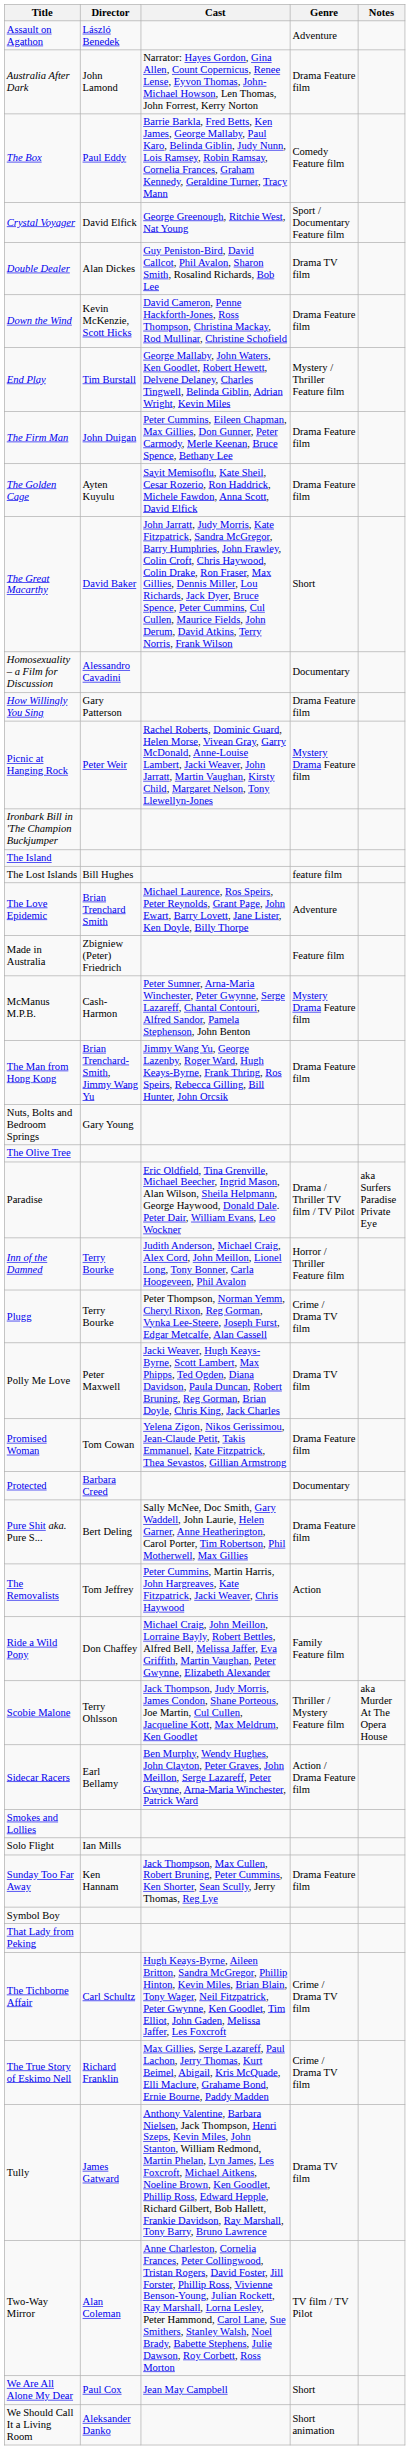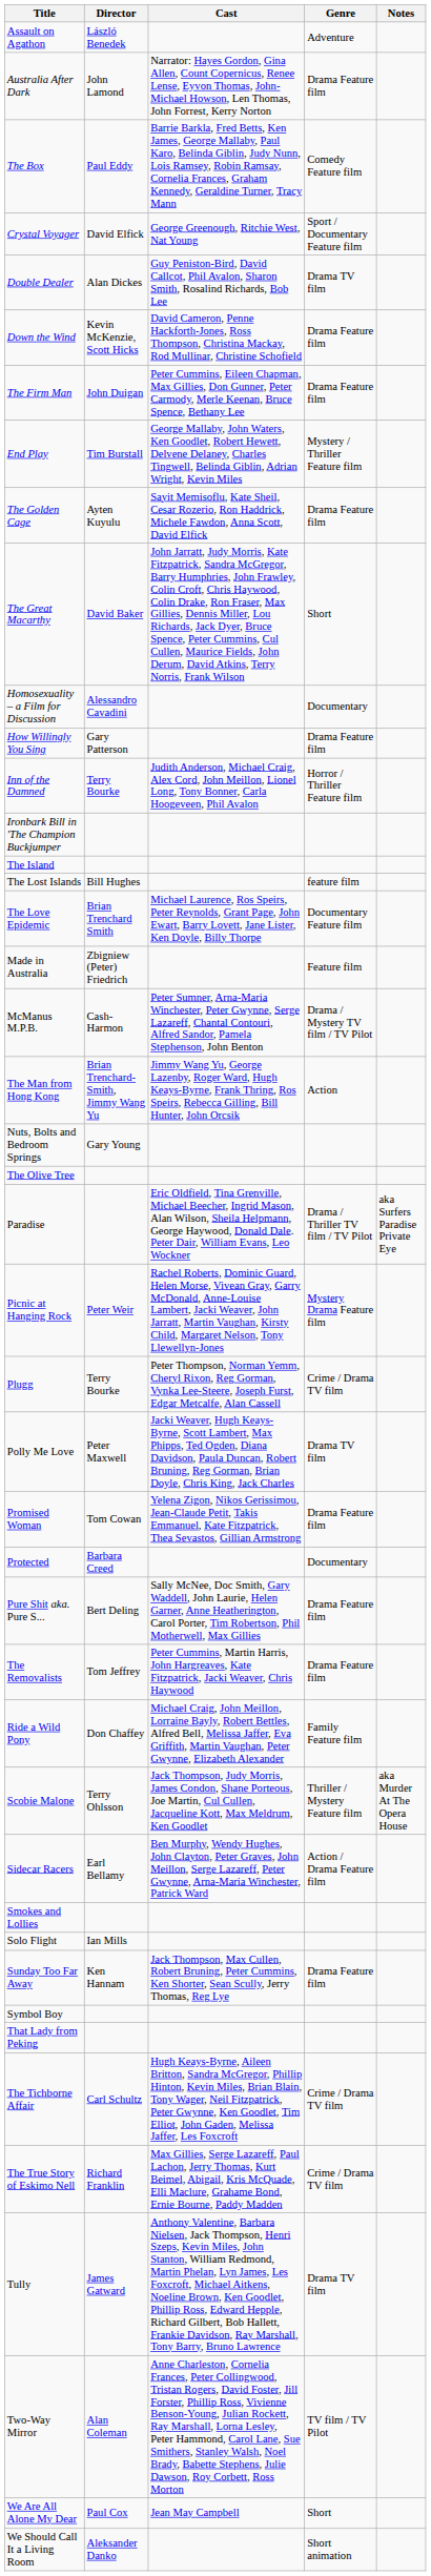 <table class="wikitable">
 <tr>
 <th>Title</th>
 <th>Director</th>
 <th>Cast</th>
 <th>Genre</th>
 <th>Notes</th>
 </tr>
 <tr>
 <td><a href='#'>Assault on Agathon</a></td>
 <td><a href='#'>László Benedek</a></td>
 <td></td>
 <td>Adventure</td>
 <td></td>
 </tr>
 <tr>
 <td><em>Australia After Dark</em></td>
 <td>John Lamond</td>
 <td>Narrator: <a href='#'>Hayes Gordon</a>, <a href='#'>Gina Allen</a>, <a href='#'>Count Copernicus</a>, <a href='#'>Renee Lense</a>, <a href='#'>Eyvon Thomas</a>, <a href='#'>John-Michael Howson</a>, Len Thomas, John Forrest, Kerry Norton</td>
 <td>Drama Feature film</td>
 <td></td>
 </tr>
 <tr>
 <td><em><a href='#'>The Box</a></em></td>
 <td><a href='#'>Paul Eddy</a></td>
 <td><a href='#'>Barrie Barkla</a>, <a href='#'>Fred Betts</a>, <a href='#'>Ken James</a>, <a href='#'>George Mallaby</a>, <a href='#'>Paul Karo</a>, <a href='#'>Belinda Giblin</a>, <a href='#'>Judy Nunn</a>, <a href='#'>Lois Ramsey</a>, <a href='#'>Robin Ramsay</a>, <a href='#'>Cornelia Frances</a>, <a href='#'>Graham Kennedy</a>, <a href='#'>Geraldine Turner</a>, <a href='#'>Tracy Mann</a></td>
 <td>Comedy Feature film</td>
 <td></td>
 </tr>
 <tr>
 <td><em><a href='#'>Crystal Voyager</a></em></td>
 <td>David Elfick</td>
 <td><a href='#'>George Greenough</a>, <a href='#'>Ritchie West</a>, <a href='#'>Nat Young</a></td>
 <td>Sport / Documentary Feature film</td>
 <td></td>
 </tr>
 <tr>
 <td><em><a href='#'>Double Dealer</a></em></td>
 <td>Alan Dickes</td>
 <td><a href='#'>Guy Peniston-Bird</a>, <a href='#'>David Callcot</a>, <a href='#'>Phil Avalon</a>, <a href='#'>Sharon Smith</a>, Rosalind Richards, <a href='#'>Bob Lee</a></td>
 <td>Drama TV film</td>
 <td></td>
 </tr>
 <tr>
 <td><em><a href='#'>Down the Wind</a></em></td>
 <td>Kevin McKenzie, <a href='#'>Scott Hicks</a></td>
 <td><a href='#'>David Cameron</a>, <a href='#'>Penne Hackforth-Jones</a>, <a href='#'>Ross Thompson</a>, <a href='#'>Christina Mackay</a>, <a href='#'>Rod Mullinar</a>, <a href='#'>Christine Schofield</a></td>
 <td>Drama Feature film</td>
 <td></td>
 </tr>
 <tr>
+<td><em><a href='#'>The Firm Man</a></em></td>
+<td><a href='#'>John Duigan</a></td>
+<td><a href='#'>Peter Cummins</a>, <a href='#'>Eileen Chapman</a>, <a href='#'>Max Gillies</a>, <a href='#'>Don Gunner</a>, <a href='#'>Peter Carmody</a>, <a href='#'>Merle Keenan</a>, <a href='#'>Bruce Spence</a>, <a href='#'>Bethany Lee</a></td>
+<td>Drama Feature film</td>
+<td></td>
+</tr>
+<tr>
 <td><em><a href='#'>End Play</a></em></td>
 <td><a href='#'>Tim Burstall</a></td>
 <td><a href='#'>George Mallaby</a>, <a href='#'>John Waters</a>, <a href='#'>Ken Goodlet</a>, <a href='#'>Robert Hewett</a>, <a href='#'>Delvene Delaney</a>, <a href='#'>Charles Tingwell</a>, <a href='#'>Belinda Giblin</a>, <a href='#'>Adrian Wright</a>, <a href='#'>Kevin Miles</a></td>
 <td>Mystery / Thriller Feature film</td>
-<td></td>
-</tr>
-<tr>
-<td><em><a href='#'>The Firm Man</a></em></td>
-<td><a href='#'>John Duigan</a></td>
-<td><a href='#'>Peter Cummins</a>, <a href='#'>Eileen Chapman</a>, <a href='#'>Max Gillies</a>, <a href='#'>Don Gunner</a>, <a href='#'>Peter Carmody</a>, <a href='#'>Merle Keenan</a>, <a href='#'>Bruce Spence</a>, <a href='#'>Bethany Lee</a></td>
-<td>Drama Feature film</td>
 <td></td>
 </tr>
 <tr>
 <td><em><a href='#'>The Golden Cage</a></em></td>
 <td>Ayten Kuyulu</td>
 <td><a href='#'>Sayit Memisoflu</a>, <a href='#'>Kate Sheil</a>, <a href='#'>Cesar Rozerio</a>, <a href='#'>Ron Haddrick</a>, <a href='#'>Michele Fawdon</a>, <a href='#'>Anna Scott</a>, <a href='#'>David Elfick</a></td>
 <td>Drama Feature film</td>
 <td></td>
 </tr>
 <tr>
 <td><em><a href='#'>The Great Macarthy</a></em></td>
 <td><a href='#'>David Baker</a></td>
 <td><a href='#'>John Jarratt</a>, <a href='#'>Judy Morris</a>, <a href='#'>Kate Fitzpatrick</a>, <a href='#'>Sandra McGregor</a>, <a href='#'>Barry Humphries</a>, <a href='#'>John Frawley</a>, <a href='#'>Colin Croft</a>, <a href='#'>Chris Haywood</a>, <a href='#'>Colin Drake</a>, <a href='#'>Ron Fraser</a>, <a href='#'>Max Gillies</a>, <a href='#'>Dennis Miller</a>, <a href='#'>Lou Richards</a>, <a href='#'>Jack Dyer</a>, <a href='#'>Bruce Spence</a>, <a href='#'>Peter Cummins</a>, <a href='#'>Cul Cullen</a>, <a href='#'>Maurice Fields</a>, <a href='#'>John Derum</a>, <a href='#'>David Atkins</a>, <a href='#'>Terry Norris</a>, <a href='#'>Frank Wilson</a></td>
 <td>Short</td>
 <td></td>
 </tr>
 <tr>
 <td><em>Homosexuality – a Film for Discussion </em></td>
 <td><a href='#'>Alessandro Cavadini</a></td>
 <td></td>
 <td>Documentary</td>
 <td></td>
 </tr>
 <tr>
 <td><em><a href='#'>How Willingly You Sing</a></em></td>
 <td>Gary Patterson</td>
 <td></td>
 <td>Drama Feature film</td>
 <td></td>
 </tr>
 <tr>
-<td></em><a href='#'>Picnic at Hanging Rock</a><em></td>
-<td><a href='#'>Peter Weir</a></td>
-<td><a href='#'>Rachel Roberts</a>, <a href='#'>Dominic Guard</a>, <a href='#'>Helen Morse</a>, <a href='#'>Vivean Gray</a>, <a href='#'>Garry McDonald</a>, <a href='#'>Anne-Louise Lambert</a>, <a href='#'>Jacki Weaver</a>, <a href='#'>John Jarratt</a>, <a href='#'>Martin Vaughan</a>, <a href='#'>Kirsty Child</a>, <a href='#'>Margaret Nelson</a>, <a href='#'>Tony Llewellyn-Jones</a></td>
-<td><a href='#'>Mystery</a> <a href='#'>Drama</a> Feature film</td>
+<td><em><a href='#'>Inn of the Damned</a></em></td>
+<td><a href='#'>Terry Bourke</a></td>
+<td><a href='#'>Judith Anderson</a>, <a href='#'>Michael Craig</a>, <a href='#'>Alex Cord</a>, <a href='#'>John Meillon</a>, <a href='#'>Lionel Long</a>, <a href='#'>Tony Bonner</a>, <a href='#'>Carla Hoogeveen</a>, <a href='#'>Phil Avalon</a></td>
+<td>Horror / Thriller Feature film</td>
 <td></td>
 </tr>
 <tr>
 <td><em>Ironbark Bill in 'The Champion Buckjumper<strong></td>
 <td></td>
 <td></td>
 <td></td>
 <td></td>
 </tr>
 <tr>
 <td></em><a href='#'>The Island</a><em></td>
 <td></td>
 <td></td>
 <td></td>
 <td></td>
 </tr>
 <tr>
 <td></em>The Lost Islands<em></td>
 <td>Bill Hughes</td>
 <td></td>
 <td>feature film</td>
 <td></td>
 </tr>
 <tr>
 <td></em><a href='#'>The Love Epidemic</a><em></td>
 <td><a href='#'>Brian Trenchard Smith</a></td>
 <td><a href='#'>Michael Laurence</a>, <a href='#'>Ros Speirs</a>, <a href='#'>Peter Reynolds</a>, <a href='#'>Grant Page</a>, <a href='#'>John Ewart</a>, <a href='#'>Barry Lovett</a>, <a href='#'>Jane Lister</a>, <a href='#'>Ken Doyle</a>, <a href='#'>Billy Thorpe</a></td>
-<td>Adventure</td>
+<td>Documentary Feature film</td>
 <td></td>
 </tr>
 <tr>
 <td></em>Made in Australia<em></td>
 <td>Zbigniew (Peter) Friedrich</td>
 <td></td>
 <td>Feature film</td>
 <td></td>
 </tr>
 <tr>
 <td></em>McManus M.P.B.<em></td>
 <td>Cash-Harmon</td>
 <td><a href='#'>Peter Sumner</a>, <a href='#'>Arna-Maria Winchester</a>, <a href='#'>Peter Gwynne</a>, <a href='#'>Serge Lazareff</a>, <a href='#'>Chantal Contouri</a>, <a href='#'>Alfred Sandor</a>, <a href='#'>Pamela Stephenson</a>, John Benton</td>
-<td><a href='#'>Mystery</a> <a href='#'>Drama</a> Feature film</td>
+<td>Drama / Mystery TV film / TV Pilot</td>
 <td></td>
 </tr>
 <tr>
 <td></em><a href='#'>The Man from Hong Kong</a><em></td>
 <td><a href='#'>Brian Trenchard-Smith</a>, <a href='#'>Jimmy Wang Yu</a></td>
 <td><a href='#'>Jimmy Wang Yu</a>, <a href='#'>George Lazenby</a>, <a href='#'>Roger Ward</a>, <a href='#'>Hugh Keays-Byrne</a>, <a href='#'>Frank Thring</a>, <a href='#'>Ros Speirs</a>, <a href='#'>Rebecca Gilling</a>, <a href='#'>Bill Hunter</a>, <a href='#'>John Orcsik</a></td>
-<td>Drama Feature film</td>
+<td>Action</td>
 <td></td>
 </tr>
 <tr>
 <td></em>Nuts, Bolts and Bedroom Springs<em></td>
 <td>Gary Young</td>
 <td></td>
 <td></td>
 <td></td>
 </tr>
 <tr>
 <td></em><a href='#'>The Olive Tree</a><em></td>
 <td></td>
 <td></td>
 <td></td>
 <td></td>
 </tr>
 <tr>
 <td></em>Paradise<em></td>
 <td></td>
 <td><a href='#'>Eric Oldfield</a>, <a href='#'>Tina Grenville</a>, <a href='#'>Michael Beecher</a>, <a href='#'>Ingrid Mason</a>, Alan Wilson, <a href='#'>Sheila Helpmann</a>, George Haywood, <a href='#'>Donald Dale</a>. <a href='#'>Peter Dair</a>, <a href='#'>William Evans</a>, <a href='#'>Leo Wockner</a></td>
 <td>Drama / Thriller TV film / TV Pilot</td>
 <td>aka Surfers Paradise Private Eye</td>
 </tr>
 <tr>
-<td><em><a href='#'>Inn of the Damned</a></em></td>
-<td><a href='#'>Terry Bourke</a></td>
-<td><a href='#'>Judith Anderson</a>, <a href='#'>Michael Craig</a>, <a href='#'>Alex Cord</a>, <a href='#'>John Meillon</a>, <a href='#'>Lionel Long</a>, <a href='#'>Tony Bonner</a>, <a href='#'>Carla Hoogeveen</a>, <a href='#'>Phil Avalon</a></td>
-<td>Horror / Thriller Feature film</td>
+<td></em><a href='#'>Picnic at Hanging Rock</a><em></td>
+<td><a href='#'>Peter Weir</a></td>
+<td><a href='#'>Rachel Roberts</a>, <a href='#'>Dominic Guard</a>, <a href='#'>Helen Morse</a>, <a href='#'>Vivean Gray</a>, <a href='#'>Garry McDonald</a>, <a href='#'>Anne-Louise Lambert</a>, <a href='#'>Jacki Weaver</a>, <a href='#'>John Jarratt</a>, <a href='#'>Martin Vaughan</a>, <a href='#'>Kirsty Child</a>, <a href='#'>Margaret Nelson</a>, <a href='#'>Tony Llewellyn-Jones</a></td>
+<td><a href='#'>Mystery</a> <a href='#'>Drama</a> Feature film</td>
 <td></td>
 </tr>
 <tr>
 <td></em><a href='#'>Plugg</a><em></td>
 <td>Terry Bourke</td>
 <td>Peter Thompson, <a href='#'>Norman Yemm</a>, <a href='#'>Cheryl Rixon</a>, <a href='#'>Reg Gorman</a>, <a href='#'>Vynka Lee-Steere</a>, <a href='#'>Joseph Furst</a>, <a href='#'>Edgar Metcalfe</a>, <a href='#'>Alan Cassell</a></td>
 <td>Crime / Drama TV film</td>
 <td></td>
 </tr>
 <tr>
 <td></em>Polly Me Love<em></td>
 <td>Peter Maxwell</td>
 <td><a href='#'>Jacki Weaver</a>, <a href='#'>Hugh Keays-Byrne</a>, <a href='#'>Scott Lambert</a>, <a href='#'>Max Phipps</a>, <a href='#'>Ted Ogden</a>, <a href='#'>Diana Davidson</a>, <a href='#'>Paula Duncan</a>, <a href='#'>Robert Bruning</a>, <a href='#'>Reg Gorman</a>, <a href='#'>Brian Doyle</a>, <a href='#'>Chris King</a>, <a href='#'>Jack Charles</a></td>
 <td>Drama TV film</td>
 </tr>
 <tr>
 <td></em><a href='#'>Promised Woman</a><em></td>
 <td>Tom Cowan</td>
 <td><a href='#'>Yelena Zigon</a>, <a href='#'>Nikos Gerissimou</a>, <a href='#'>Jean-Claude Petit</a>, <a href='#'>Takis Emmanuel</a>, <a href='#'>Kate Fitzpatrick</a>, <a href='#'>Thea Sevastos</a>, <a href='#'>Gillian Armstrong</a></td>
 <td>Drama Feature film</td>
 <td></td>
 </tr>
 <tr>
 <td></em><a href='#'>Protected</a><em></td>
 <td><a href='#'>Barbara Creed</a></td>
 <td></td>
 <td>Documentary</td>
 <td></td>
 </tr>
 <tr>
 <td></em><a href='#'>Pure Shit</a><em> aka. </em>Pure S...<em></td>
 <td>Bert Deling</td>
 <td>Sally McNee, Doc Smith, <a href='#'>Gary Waddell</a>, John Laurie, <a href='#'>Helen Garner</a>, <a href='#'>Anne Heatherington</a>, Carol Porter, <a href='#'>Tim Robertson</a>, <a href='#'>Phil Motherwell</a>, <a href='#'>Max Gillies</a></td>
 <td>Drama Feature film</td>
 <td></td>
 </tr>
 <tr>
 <td></em><a href='#'>The Removalists</a><em></td>
 <td>Tom Jeffrey</td>
 <td><a href='#'>Peter Cummins</a>, Martin Harris, <a href='#'>John Hargreaves</a>, <a href='#'>Kate Fitzpatrick</a>, <a href='#'>Jacki Weaver</a>, <a href='#'>Chris Haywood</a></td>
-<td>Action</td>
+<td>Drama Feature film</td>
 <td></td>
 </tr>
 <tr>
 <td></em><a href='#'>Ride a Wild Pony</a><em></td>
 <td>Don Chaffey</td>
 <td><a href='#'>Michael Craig</a>, <a href='#'>John Meillon</a>, <a href='#'>Lorraine Bayly</a>, <a href='#'>Robert Bettles</a>, Alfred Bell, <a href='#'>Melissa Jaffer</a>, <a href='#'>Eva Griffith</a>, <a href='#'>Martin Vaughan</a>, <a href='#'>Peter Gwynne</a>, <a href='#'>Elizabeth Alexander</a></td>
 <td>Family Feature film</td>
 <td></td>
 </tr>
 <tr>
 <td></em><a href='#'>Scobie Malone</a><em></td>
 <td>Terry Ohlsson</td>
 <td><a href='#'>Jack Thompson</a>, <a href='#'>Judy Morris</a>, <a href='#'>James Condon</a>, <a href='#'>Shane Porteous</a>, Joe Martin, <a href='#'>Cul Cullen</a>, <a href='#'>Jacqueline Kott</a>, <a href='#'>Max Meldrum</a>, <a href='#'>Ken Goodlet</a></td>
 <td>Thriller / Mystery Feature film</td>
 <td> aka Murder At The Opera House</td>
 </tr>
 <tr>
 <td></em><a href='#'>Sidecar Racers</a><em></td>
 <td>Earl Bellamy</td>
 <td><a href='#'>Ben Murphy</a>, <a href='#'>Wendy Hughes</a>, <a href='#'>John Clayton</a>, <a href='#'>Peter Graves</a>, <a href='#'>John Meillon</a>, <a href='#'>Serge Lazareff</a>, <a href='#'>Peter Gwynne</a>, <a href='#'>Arna-Maria Winchester</a>, <a href='#'>Patrick Ward</a></td>
 <td>Action / Drama Feature film</td>
 <td></td>
 </tr>
 <tr>
 <td></em><a href='#'>Smokes and Lollies</a><em></td>
 <td></td>
 <td></td>
 <td></td>
 <td></td>
 </tr>
 <tr>
 <td></em>Solo Flight<em></td>
 <td>Ian Mills</td>
 <td></td>
 <td></td>
 <td></td>
 </tr>
 <tr>
 <td></em><a href='#'>Sunday Too Far Away</a><em></td>
 <td>Ken Hannam</td>
 <td><a href='#'>Jack Thompson</a>, <a href='#'>Max Cullen</a>, <a href='#'>Robert Bruning</a>, <a href='#'>Peter Cummins</a>, <a href='#'>Ken Shorter</a>, <a href='#'>Sean Scully</a>, Jerry Thomas, <a href='#'>Reg Lye</a></td>
 <td>Drama Feature film</td>
 <td></td>
 </tr>
 <tr>
 <td></em>Symbol Boy<em></td>
 <td></td>
 <td></td>
 <td></td>
 <td></td>
 </tr>
 <tr>
 <td></em><a href='#'>That Lady from Peking</a><em></td>
 <td></td>
 <td></td>
 <td></td>
 <td></td>
 </tr>
 <tr>
 <td></em><a href='#'>The Tichborne Affair</a><em></td>
 <td><a href='#'>Carl Schultz</a></td>
 <td><a href='#'>Hugh Keays-Byrne</a>, <a href='#'>Aileen Britton</a>, <a href='#'>Sandra McGregor</a>, <a href='#'>Phillip Hinton</a>, <a href='#'>Kevin Miles</a>, <a href='#'>Brian Blain</a>, <a href='#'>Tony Wager</a>, <a href='#'>Neil Fitzpatrick</a>, <a href='#'>Peter Gwynne</a>, <a href='#'>Ken Goodlet</a>, <a href='#'>Tim Elliot</a>, <a href='#'>John Gaden</a>, <a href='#'>Melissa Jaffer</a>, <a href='#'>Les Foxcroft</a></td>
 <td>Crime / Drama TV film</td>
 <td></td>
 </tr>
 <tr>
 <td></em><a href='#'>The True Story of Eskimo Nell</a><em></td>
 <td><a href='#'>Richard Franklin</a></td>
 <td><a href='#'>Max Gillies</a>, <a href='#'>Serge Lazareff</a>, <a href='#'>Paul Lachon</a>, <a href='#'>Jerry Thomas</a>, <a href='#'>Kurt Beimel</a>, <a href='#'>Abigail</a>, <a href='#'>Kris McQuade</a>, <a href='#'>Elli Maclure</a>, <a href='#'>Grahame Bond</a>, <a href='#'>Ernie Bourne</a>, <a href='#'>Paddy Madden</a></td>
 <td>Crime / Drama TV film</td>
 <td></td>
 </tr>
 <tr>
 <td></em>Tully<em></td>
 <td><a href='#'>James Gatward</a></td>
 <td><a href='#'>Anthony Valentine</a>, <a href='#'>Barbara Nielsen</a>, Jack Thompson, <a href='#'>Henri Szeps</a>, <a href='#'>Kevin Miles</a>, <a href='#'>John Stanton</a>, William Redmond, <a href='#'>Martin Phelan</a>, <a href='#'>Lyn James</a>, <a href='#'>Les Foxcroft</a>, <a href='#'>Michael Aitkens</a>, <a href='#'>Noeline Brown</a>, <a href='#'>Ken Goodlet</a>, <a href='#'>Phillip Ross</a>, <a href='#'>Edward Hepple</a>, Richard Gilbert, Bob Hallett, <a href='#'>Frankie Davidson</a>, <a href='#'>Ray Marshall</a>, <a href='#'>Tony Barry</a>, <a href='#'>Bruno Lawrence</a></td>
 <td>Drama TV film</td>
 <td></td>
 </tr>
 <tr>
 <td></em>Two-Way Mirror<em></td>
 <td><a href='#'>Alan Coleman</a></td>
 <td><a href='#'>Anne Charleston</a>, <a href='#'>Cornelia Frances</a>, <a href='#'>Peter Collingwood</a>, <a href='#'>Tristan Rogers</a>, <a href='#'>David Foster</a>, <a href='#'>Jill Forster</a>, <a href='#'>Phillip Ross</a>, <a href='#'>Vivienne Benson-Young</a>, <a href='#'>Julian Rockett</a>, <a href='#'>Ray Marshall</a>, <a href='#'>Lorna Lesley</a>, Peter Hammond, <a href='#'>Carol Lane</a>, <a href='#'>Sue Smithers</a>, <a href='#'>Stanley Walsh</a>, <a href='#'>Noel Brady</a>, <a href='#'>Babette Stephens</a>, <a href='#'>Julie Dawson</a>, <a href='#'>Roy Corbett</a>, <a href='#'>Ross Morton</a></td>
 <td>TV film / TV Pilot</td>
 </tr>
 <tr>
 <td></em><a href='#'>We Are All Alone My Dear</a><em></td>
 <td><a href='#'>Paul Cox</a></td>
 <td><a href='#'>Jean May Campbell</a></td>
 <td>Short</td>
 <td></td>
 </tr>
 <tr>
 <td></em>We Should Call It a Living Room<em></td>
 <td><a href='#'>Aleksander Danko</a></td>
 <td></td>
 <td>Short animation</td>
 <td></td>
 </tr>
 </table>
